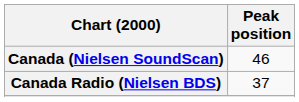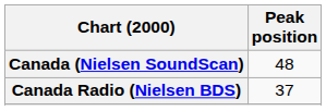 <table class="wikitable sortable plainrowheaders" style="text-align:center;">
 <tr>
 <th scope="col">Chart (2000)</th>
 <th scope="col">Peak<br>position</th>
 </tr>
 <tr>
 <th scope="row">Canada (<a href='#'>Nielsen SoundScan</a>)</th>
-<td style="text-align:center">46</td>
+<td style="text-align:center">48</td>
 </tr>
 <tr>
 <th scope="row">Canada Radio (<a href='#'>Nielsen BDS</a>)</th>
 <td style="text-align:center">37</td>
 </tr>
 <tr>
 </tr>
 <tr>
 </tr>
 <tr>
 </tr>
 <tr>
 </tr>
 <tr>
 </tr>
 <tr>
 </tr>
 <tr>
 </tr>
 <tr>
 </tr>
 <tr>
 </tr>
 <tr>
 </tr>
 <tr>
 </tr>
 <tr>
 </tr>
 <tr>
 </tr>
 </table>
